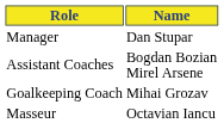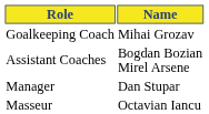 <table class="toccolours">
 <tr>
 <th style="background:#f5e81f;color:#294080;border:1px solid #294080;">Role</th>
 <th style="background:#f5e81f;color:#294080;border:1px solid #294080;">Name</th>
 </tr>
 <tr>
-<td>Manager</td>
-<td> Dan Stupar</td>
+<td>Goalkeeping Coach</td>
+<td> Mihai Grozav</td>
 </tr>
 <tr>
 <td>Assistant Coaches</td>
 <td> Bogdan Bozian <br>  Mirel Arsene</td>
 </tr>
 <tr>
-<td>Goalkeeping Coach</td>
-<td> Mihai Grozav</td>
+<td>Manager</td>
+<td> Dan Stupar</td>
 </tr>
 <tr>
 <td>Masseur</td>
 <td> Octavian Iancu</td>
 </tr>
 </table>
